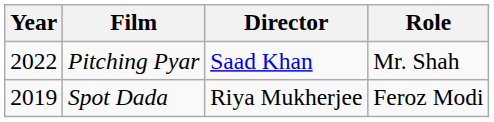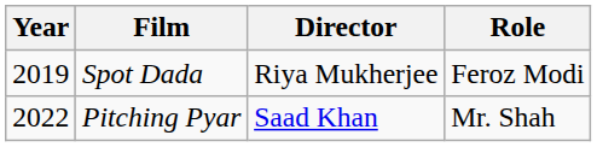 <table class="wikitable sortable">
 <tr>
 <th>Year</th>
 <th>Film</th>
 <th>Director</th>
 <th>Role</th>
 </tr>
 <tr>
+<td>2019</td>
+<td><em>Spot Dada</em></td>
+<td>Riya Mukherjee</td>
+<td>Feroz Modi</td>
+</tr>
+<tr>
 <td>2022</td>
 <td><em>Pitching Pyar</em></td>
 <td><a href='#'>Saad Khan</a></td>
 <td>Mr. Shah</td>
 </tr>
-<tr>
-<td>2019</td>
-<td><em>Spot Dada</em></td>
-<td>Riya Mukherjee</td>
-<td>Feroz Modi</td>
-</tr>
 </table>
